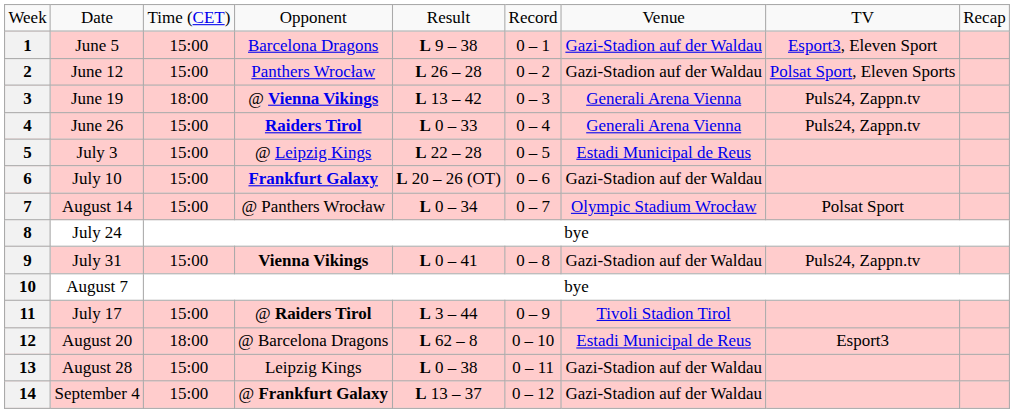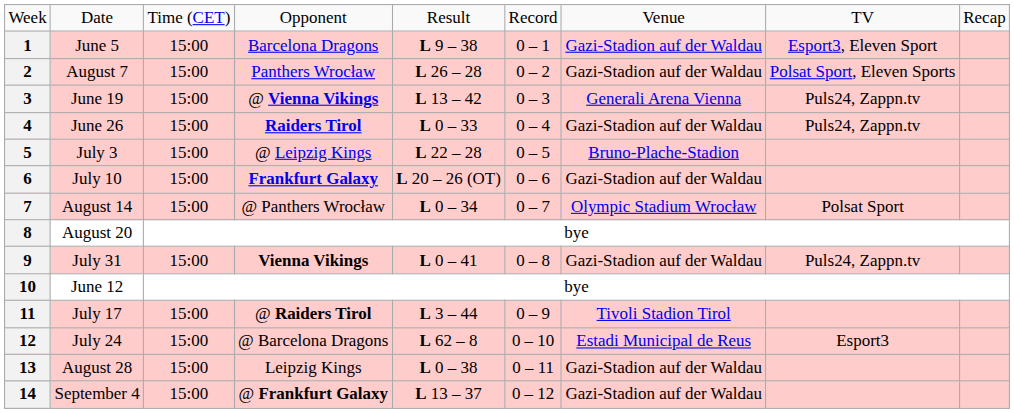 <table class="wikitable" style="text-align:center">
 <tr>
 <td>Week</td>
 <td>Date</td>
 <td>Time (<a href='#'>CET</a>)</td>
 <td>Opponent</td>
 <td>Result</td>
 <td>Record</td>
 <td>Venue</td>
 <td>TV</td>
 <td>Recap</td>
 </tr>
 <tr style="background:#fcc">
 <th>1</th>
 <td>June 5</td>
 <td>15:00</td>
 <td><a href='#'>Barcelona Dragons</a></td>
 <td><strong>L</strong> 9 – 38</td>
 <td>0 – 1</td>
 <td><a href='#'>Gazi-Stadion auf der Waldau</a></td>
 <td><a href='#'>Esport3</a>, Eleven Sport</td>
 <td></td>
 </tr>
 <tr style="background:#fcc">
 <th>2</th>
-<td>June 12</td>
+<td>August 7</td>
 <td>15:00</td>
 <td><a href='#'>Panthers Wrocław</a></td>
 <td><strong>L</strong> 26 – 28</td>
 <td>0 – 2</td>
 <td>Gazi-Stadion auf der Waldau</td>
 <td><a href='#'>Polsat Sport</a>, Eleven Sports</td>
 <td></td>
 </tr>
 <tr style="background:#fcc">
 <th>3</th>
 <td>June 19</td>
-<td>18:00</td>
+<td>15:00</td>
 <td>@ <strong><a href='#'>Vienna Vikings</a></strong></td>
 <td><strong>L</strong> 13 – 42</td>
 <td>0 – 3</td>
 <td><a href='#'>Generali Arena Vienna</a></td>
 <td>Puls24, Zappn.tv</td>
 <td></td>
 </tr>
 <tr style="background:#fcc">
 <th>4</th>
 <td>June 26</td>
 <td>15:00</td>
 <td><strong><a href='#'>Raiders Tirol</a></strong></td>
 <td><strong>L</strong> 0 – 33</td>
 <td>0 – 4</td>
-<td><a href='#'>Generali Arena Vienna</a></td>
+<td>Gazi-Stadion auf der Waldau</td>
 <td>Puls24, Zappn.tv</td>
 <td></td>
 </tr>
 <tr style="background:#fcc">
 <th>5</th>
 <td>July 3</td>
 <td>15:00</td>
 <td>@ <a href='#'>Leipzig Kings</a></td>
 <td><strong>L</strong> 22 – 28</td>
 <td>0 – 5</td>
-<td><a href='#'>Estadi Municipal de Reus</a></td>
+<td><a href='#'>Bruno-Plache-Stadion</a></td>
 <td></td>
 <td></td>
 </tr>
 <tr style="background:#fcc">
 <th>6</th>
 <td>July 10</td>
 <td>15:00</td>
 <td><strong><a href='#'>Frankfurt Galaxy</a></strong></td>
 <td><strong>L</strong> 20 – 26 (OT)</td>
 <td>0 – 6</td>
 <td>Gazi-Stadion auf der Waldau</td>
 <td></td>
 <td></td>
 </tr>
 <tr style="background:#fcc">
 <th>7</th>
 <td>August 14</td>
 <td>15:00</td>
 <td>@ Panthers Wrocław</td>
 <td><strong>L</strong> 0 – 34</td>
 <td>0 – 7</td>
 <td><a href='#'>Olympic Stadium Wrocław</a></td>
 <td>Polsat Sport</td>
 <td></td>
 </tr>
 <tr style="background:#fff">
 <th>8</th>
-<td>July 24</td>
+<td>August 20</td>
 <td colspan="7">bye</td>
 </tr>
 <tr style="background:#fcc">
 <th>9</th>
 <td>July 31</td>
 <td>15:00</td>
 <td><strong>Vienna Vikings</strong></td>
 <td><strong>L</strong> 0 – 41</td>
 <td>0 – 8</td>
 <td>Gazi-Stadion auf der Waldau</td>
 <td>Puls24, Zappn.tv</td>
 <td></td>
 </tr>
 <tr style="background:#fff">
 <th>10</th>
-<td>August 7</td>
+<td>June 12</td>
 <td colspan="7">bye</td>
 </tr>
 <tr style="background:#fcc">
 <th>11</th>
 <td>July 17</td>
 <td>15:00</td>
 <td>@ <strong>Raiders Tirol</strong></td>
 <td><strong>L</strong> 3 – 44</td>
 <td>0 – 9</td>
 <td><a href='#'>Tivoli Stadion Tirol</a></td>
 <td></td>
 <td></td>
 </tr>
 <tr style="background:#fcc">
 <th>12</th>
-<td>August 20</td>
-<td>18:00</td>
+<td>July 24</td>
+<td>15:00</td>
 <td>@ Barcelona Dragons</td>
 <td><strong>L</strong> 62 – 8</td>
 <td>0 – 10</td>
 <td><a href='#'>Estadi Municipal de Reus</a></td>
 <td>Esport3</td>
 <td></td>
 </tr>
 <tr style="background:#fcc">
 <th>13</th>
 <td>August 28</td>
 <td>15:00</td>
 <td>Leipzig Kings</td>
 <td><strong>L</strong> 0 – 38</td>
 <td>0 – 11</td>
 <td>Gazi-Stadion auf der Waldau</td>
 <td></td>
 <td></td>
 </tr>
 <tr style="background:#fcc">
 <th>14</th>
 <td>September 4</td>
 <td>15:00</td>
 <td>@ <strong>Frankfurt Galaxy</strong></td>
 <td><strong>L</strong> 13 – 37</td>
 <td>0 – 12</td>
 <td>Gazi-Stadion auf der Waldau</td>
 <td></td>
 <td></td>
 </tr>
 </table>
